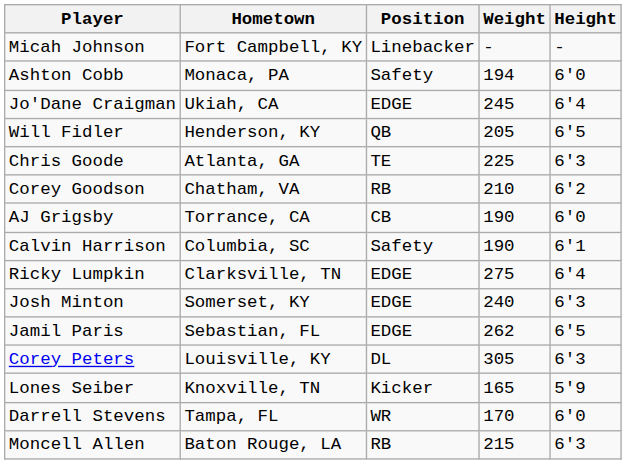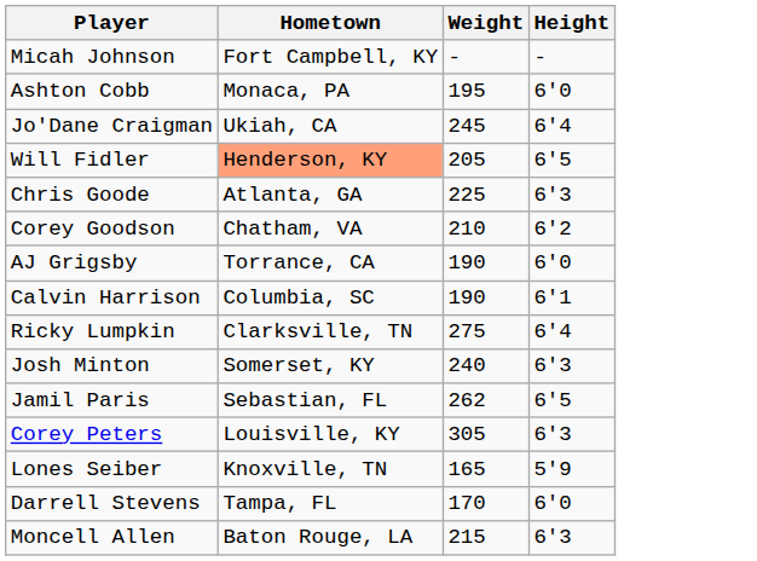 <table class="wikitable sortable mw-collapsible">
 <tr>
 <th>Player</th>
 <th>Hometown</th>
-<th>Position</th>
 <th>Weight</th>
 <th>Height</th>
 </tr>
 <tr>
 <td>Micah Johnson</td>
 <td>Fort Campbell, KY</td>
-<td>Linebacker</td>
 <td>-</td>
 <td>-</td>
 </tr>
 <tr>
 <td>Ashton Cobb</td>
 <td>Monaca, PA</td>
-<td>Safety</td>
-<td>194</td>
+<td>195</td>
 <td>6'0</td>
 </tr>
 <tr>
 <td>Jo'Dane Craigman</td>
 <td>Ukiah, CA</td>
-<td>EDGE</td>
 <td>245</td>
 <td>6'4</td>
 </tr>
 <tr>
 <td>Will Fidler</td>
-<td>Henderson, KY</td>
-<td>QB</td>
+<td style="background: lightsalmon;">Henderson, KY</td>
 <td>205</td>
 <td>6'5</td>
 </tr>
 <tr>
 <td>Chris Goode</td>
 <td>Atlanta, GA</td>
-<td>TE</td>
 <td>225</td>
 <td>6'3</td>
 </tr>
 <tr>
 <td>Corey Goodson</td>
 <td>Chatham, VA</td>
-<td>RB</td>
 <td>210</td>
 <td>6'2</td>
 </tr>
 <tr>
 <td>AJ Grigsby</td>
 <td>Torrance, CA</td>
-<td>CB</td>
 <td>190</td>
 <td>6'0</td>
 </tr>
 <tr>
 <td>Calvin Harrison</td>
 <td>Columbia, SC</td>
-<td>Safety</td>
 <td>190</td>
 <td>6'1</td>
 </tr>
 <tr>
 <td>Ricky Lumpkin</td>
 <td>Clarksville, TN</td>
-<td>EDGE</td>
 <td>275</td>
 <td>6'4</td>
 </tr>
 <tr>
 <td>Josh Minton</td>
 <td>Somerset, KY</td>
-<td>EDGE</td>
 <td>240</td>
 <td>6'3</td>
 </tr>
 <tr>
 <td>Jamil Paris</td>
 <td>Sebastian, FL</td>
-<td>EDGE</td>
 <td>262</td>
 <td>6'5</td>
 </tr>
 <tr>
 <td><a href='#'>Corey Peters</a></td>
 <td>Louisville, KY</td>
-<td>DL</td>
 <td>305</td>
 <td>6'3</td>
 </tr>
 <tr>
 <td>Lones Seiber</td>
 <td>Knoxville, TN</td>
-<td>Kicker</td>
 <td>165</td>
 <td>5'9</td>
 </tr>
 <tr>
 <td>Darrell Stevens</td>
 <td>Tampa, FL</td>
-<td>WR</td>
 <td>170</td>
 <td>6'0</td>
 </tr>
 <tr>
 <td>Moncell Allen</td>
 <td>Baton Rouge, LA</td>
-<td>RB</td>
 <td>215</td>
 <td>6'3</td>
 </tr>
 </table>
